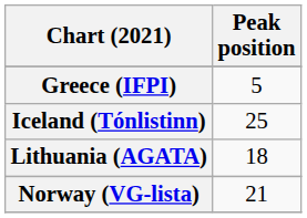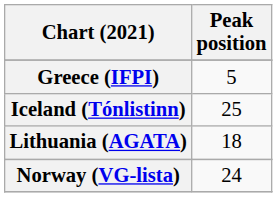 <table class="wikitable sortable plainrowheaders" style="text-align:center">
 <tr>
 <th scope="col">Chart (2021)</th>
 <th scope="col">Peak<br>position</th>
 </tr>
 <tr>
 </tr>
 <tr>
 <th scope="row">Greece (<a href='#'>IFPI</a>)</th>
 <td>5</td>
 </tr>
 <tr>
 <th scope="row">Iceland (<a href='#'>Tónlistinn</a>)</th>
 <td>25</td>
 </tr>
 <tr>
 <th scope="row">Lithuania (<a href='#'>AGATA</a>)</th>
 <td>18</td>
 </tr>
 <tr>
 </tr>
 <tr>
 <th scope="row">Norway (<a href='#'>VG-lista</a>)</th>
-<td>21</td>
+<td>24</td>
 </tr>
 <tr>
 </tr>
 <tr>
 </tr>
 </table>
